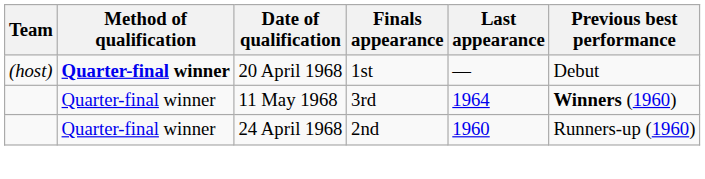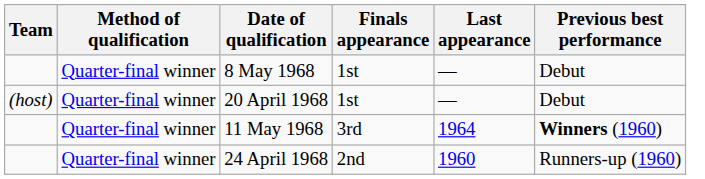 <table class="wikitable sortable">
 <tr>
 <th>Team</th>
 <th>Method of<br>qualification</th>
 <th>Date of<br>qualification</th>
 <th data-sort-type="number">Finals<br>appearance</th>
 <th>Last<br>appearance</th>
 <th>Previous best<br>performance</th>
 </tr>
 <tr>
+<td style="white-space:nowrap"></td>
+<td><a href='#'>Quarter-final</a> winner</td>
+<td>8 May 1968</td>
+<td>1st</td>
+<td>—</td>
+<td data-sort-value="99">Debut</td>
+</tr>
+<tr>
 <td style="white-space:nowrap"> <em>(host)</em></td>
-<td><strong><a href='#'>Quarter-final</a> winner</strong></td>
+<td><a href='#'>Quarter-final</a> winner</td>
 <td>20 April 1968</td>
 <td>1st</td>
 <td>—</td>
 <td data-sort-value="99">Debut</td>
 </tr>
 <tr>
 <td style="white-space:nowrap"></td>
 <td><a href='#'>Quarter-final</a> winner</td>
 <td>11 May 1968</td>
 <td>3rd</td>
 <td><a href='#'>1964</a></td>
 <td data-sort-value="1"><strong>Winners</strong> (<a href='#'>1960</a>)</td>
 </tr>
 <tr>
 <td style="white-space:nowrap"></td>
 <td><a href='#'>Quarter-final</a> winner</td>
 <td>24 April 1968</td>
 <td>2nd</td>
 <td><a href='#'>1960</a></td>
 <td data-sort-value="2">Runners-up (<a href='#'>1960</a>)</td>
 </tr>
 </table>
